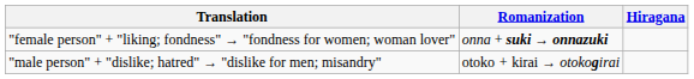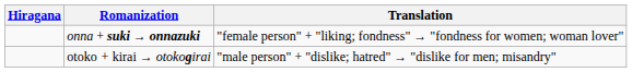 <table class="wikitable">
 <tr>
+<th><a href='#'>Hiragana</a></th>
+<th><a href='#'>Romanization</a></th>
 <th>Translation</th>
-<th><a href='#'>Romanization</a></th>
-<th><a href='#'>Hiragana</a></th>
 </tr>
 <tr>
+<td></td>
+<td><em>onna</em> + <strong><em>s<strong>uki<em> → </em>onna</strong>z<strong>uki<em></td>
 <td>"female person" + "liking; fondness" → "fondness for women; woman lover"</td>
-<td><em>onna</em> + <strong><em>s<strong>uki<em> → </em>onna</strong>z<strong>uki<em></td>
-<td></td>
 </tr>
 <tr>
+<td></td>
+<td></em>otoko<em> + </em></strong>k</strong>irai</em> → <em>otoko<strong>g</strong>irai</em></td>
 <td>"male person" + "dislike; hatred" → "dislike for men; misandry"</td>
-<td></em>otoko<em> + </em></strong>k</strong>irai</em> → <em>otoko<strong>g</strong>irai</em></td>
-<td></td>
 </tr>
 </table>
